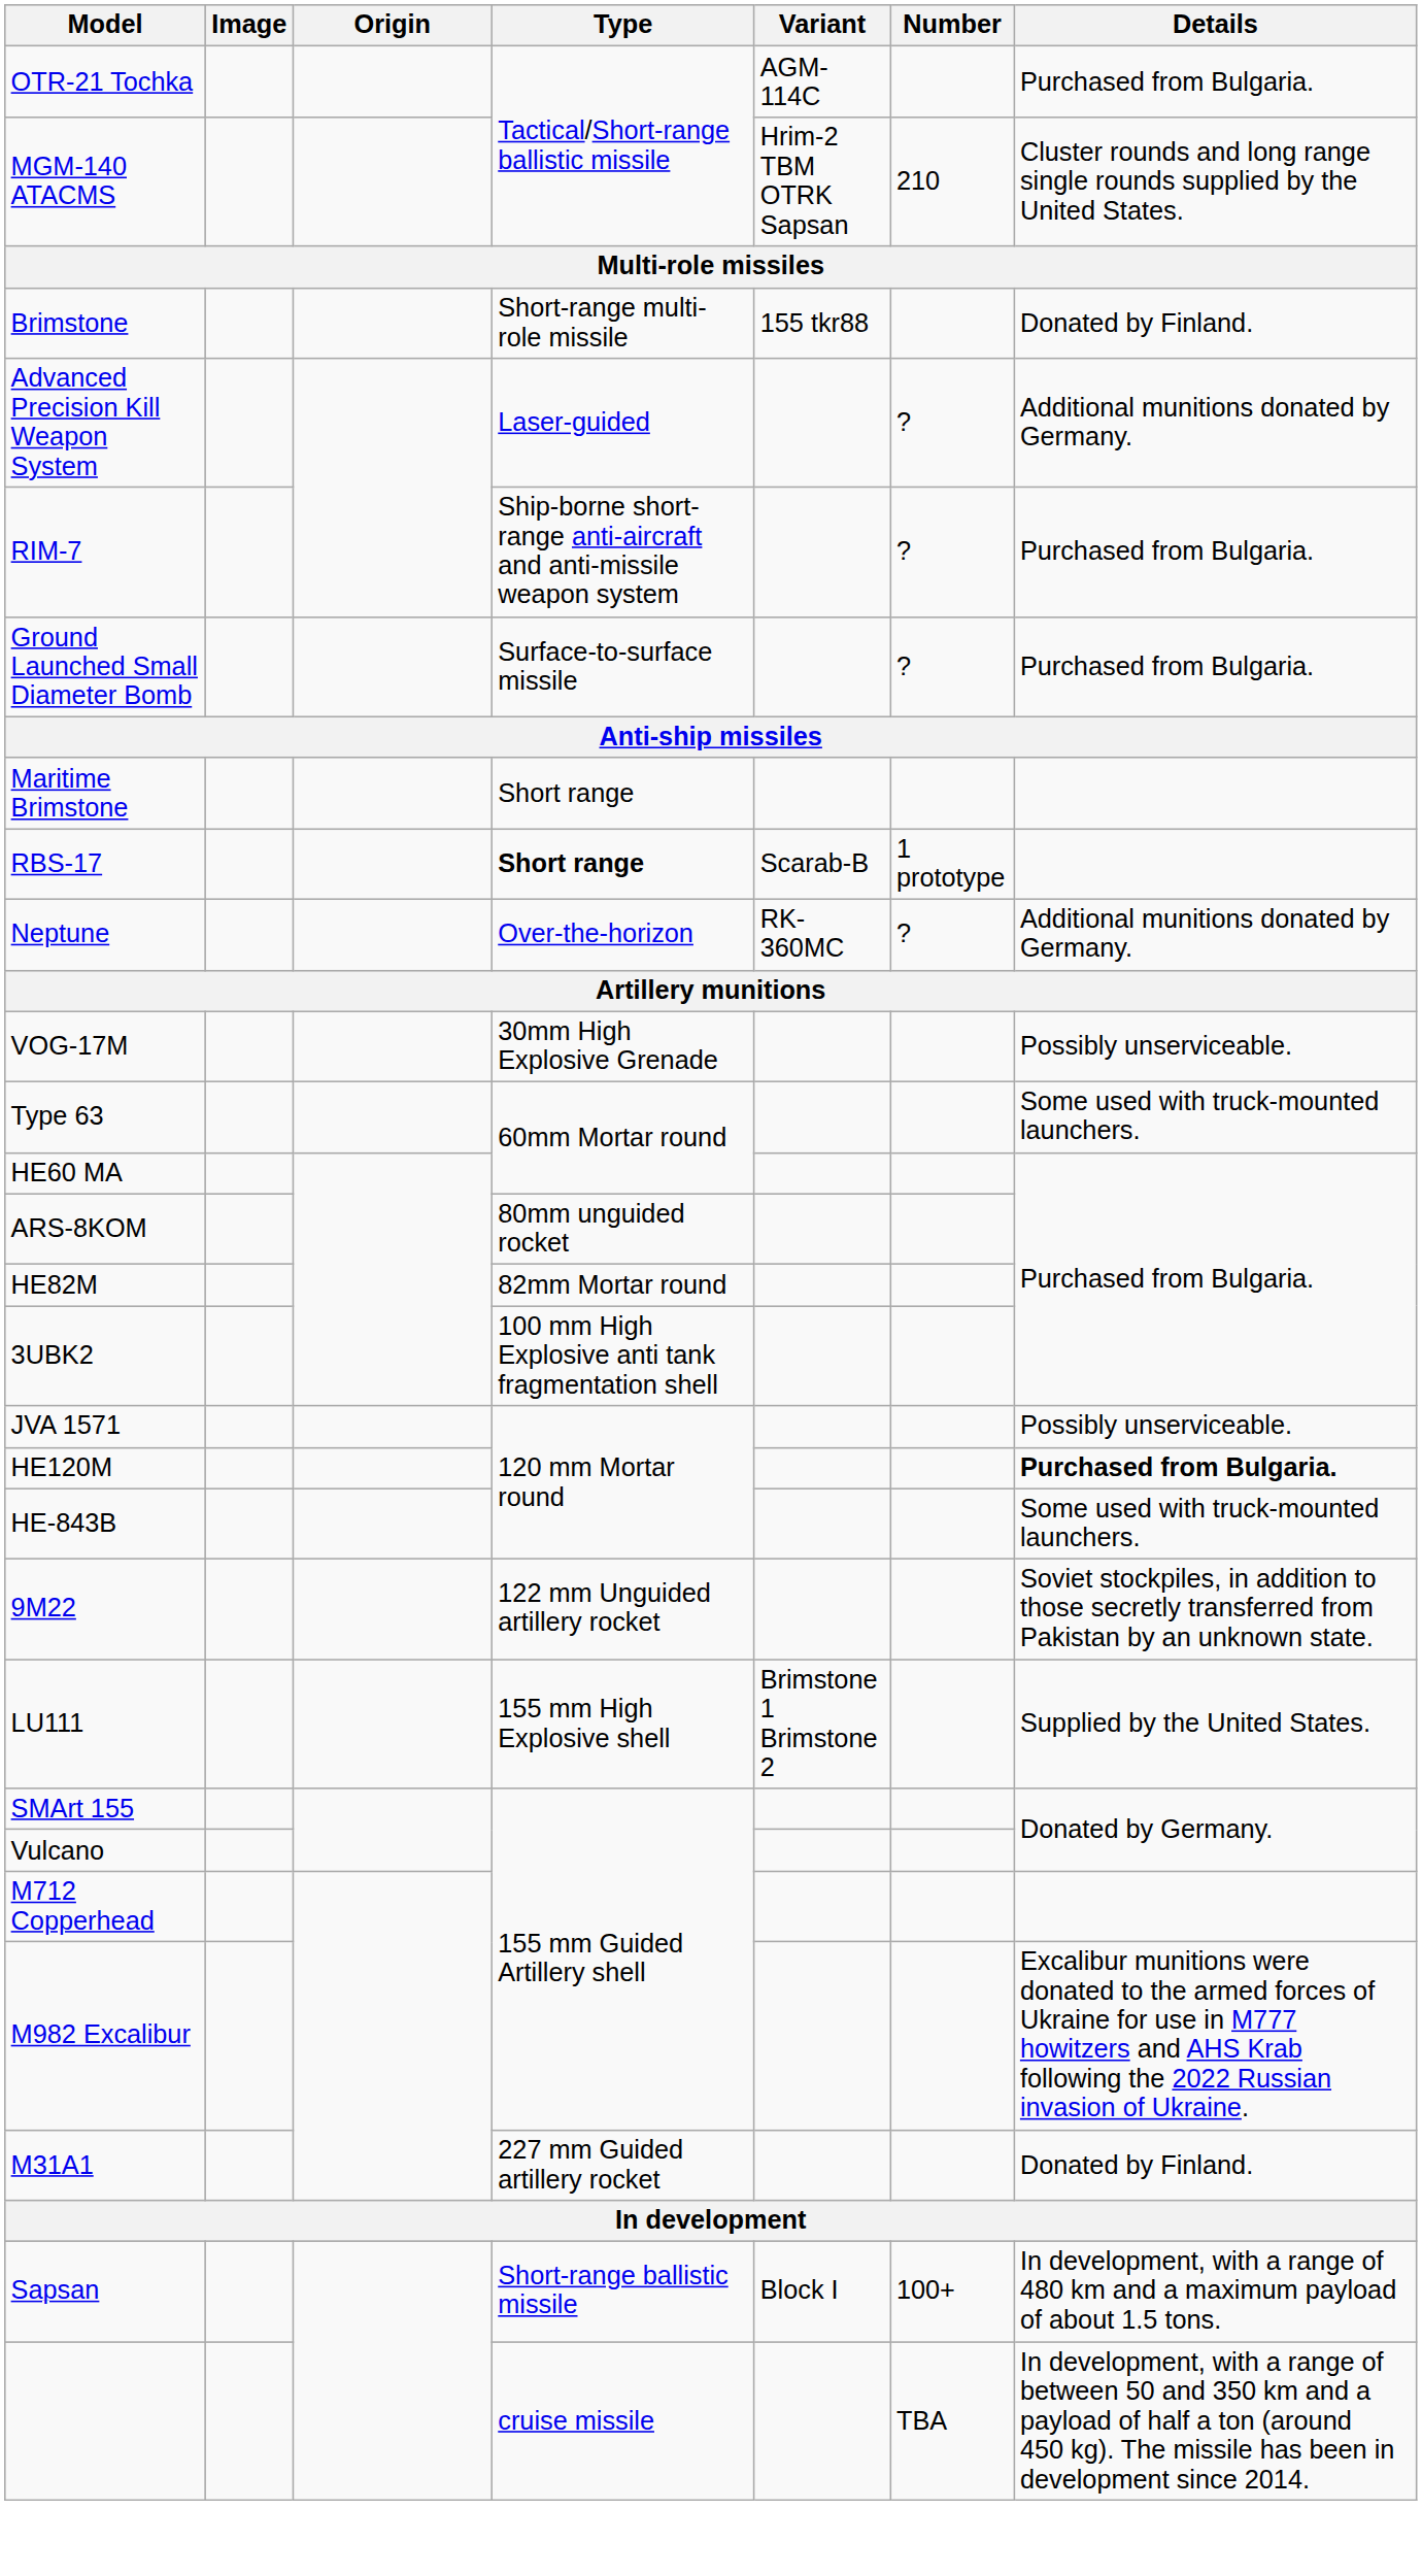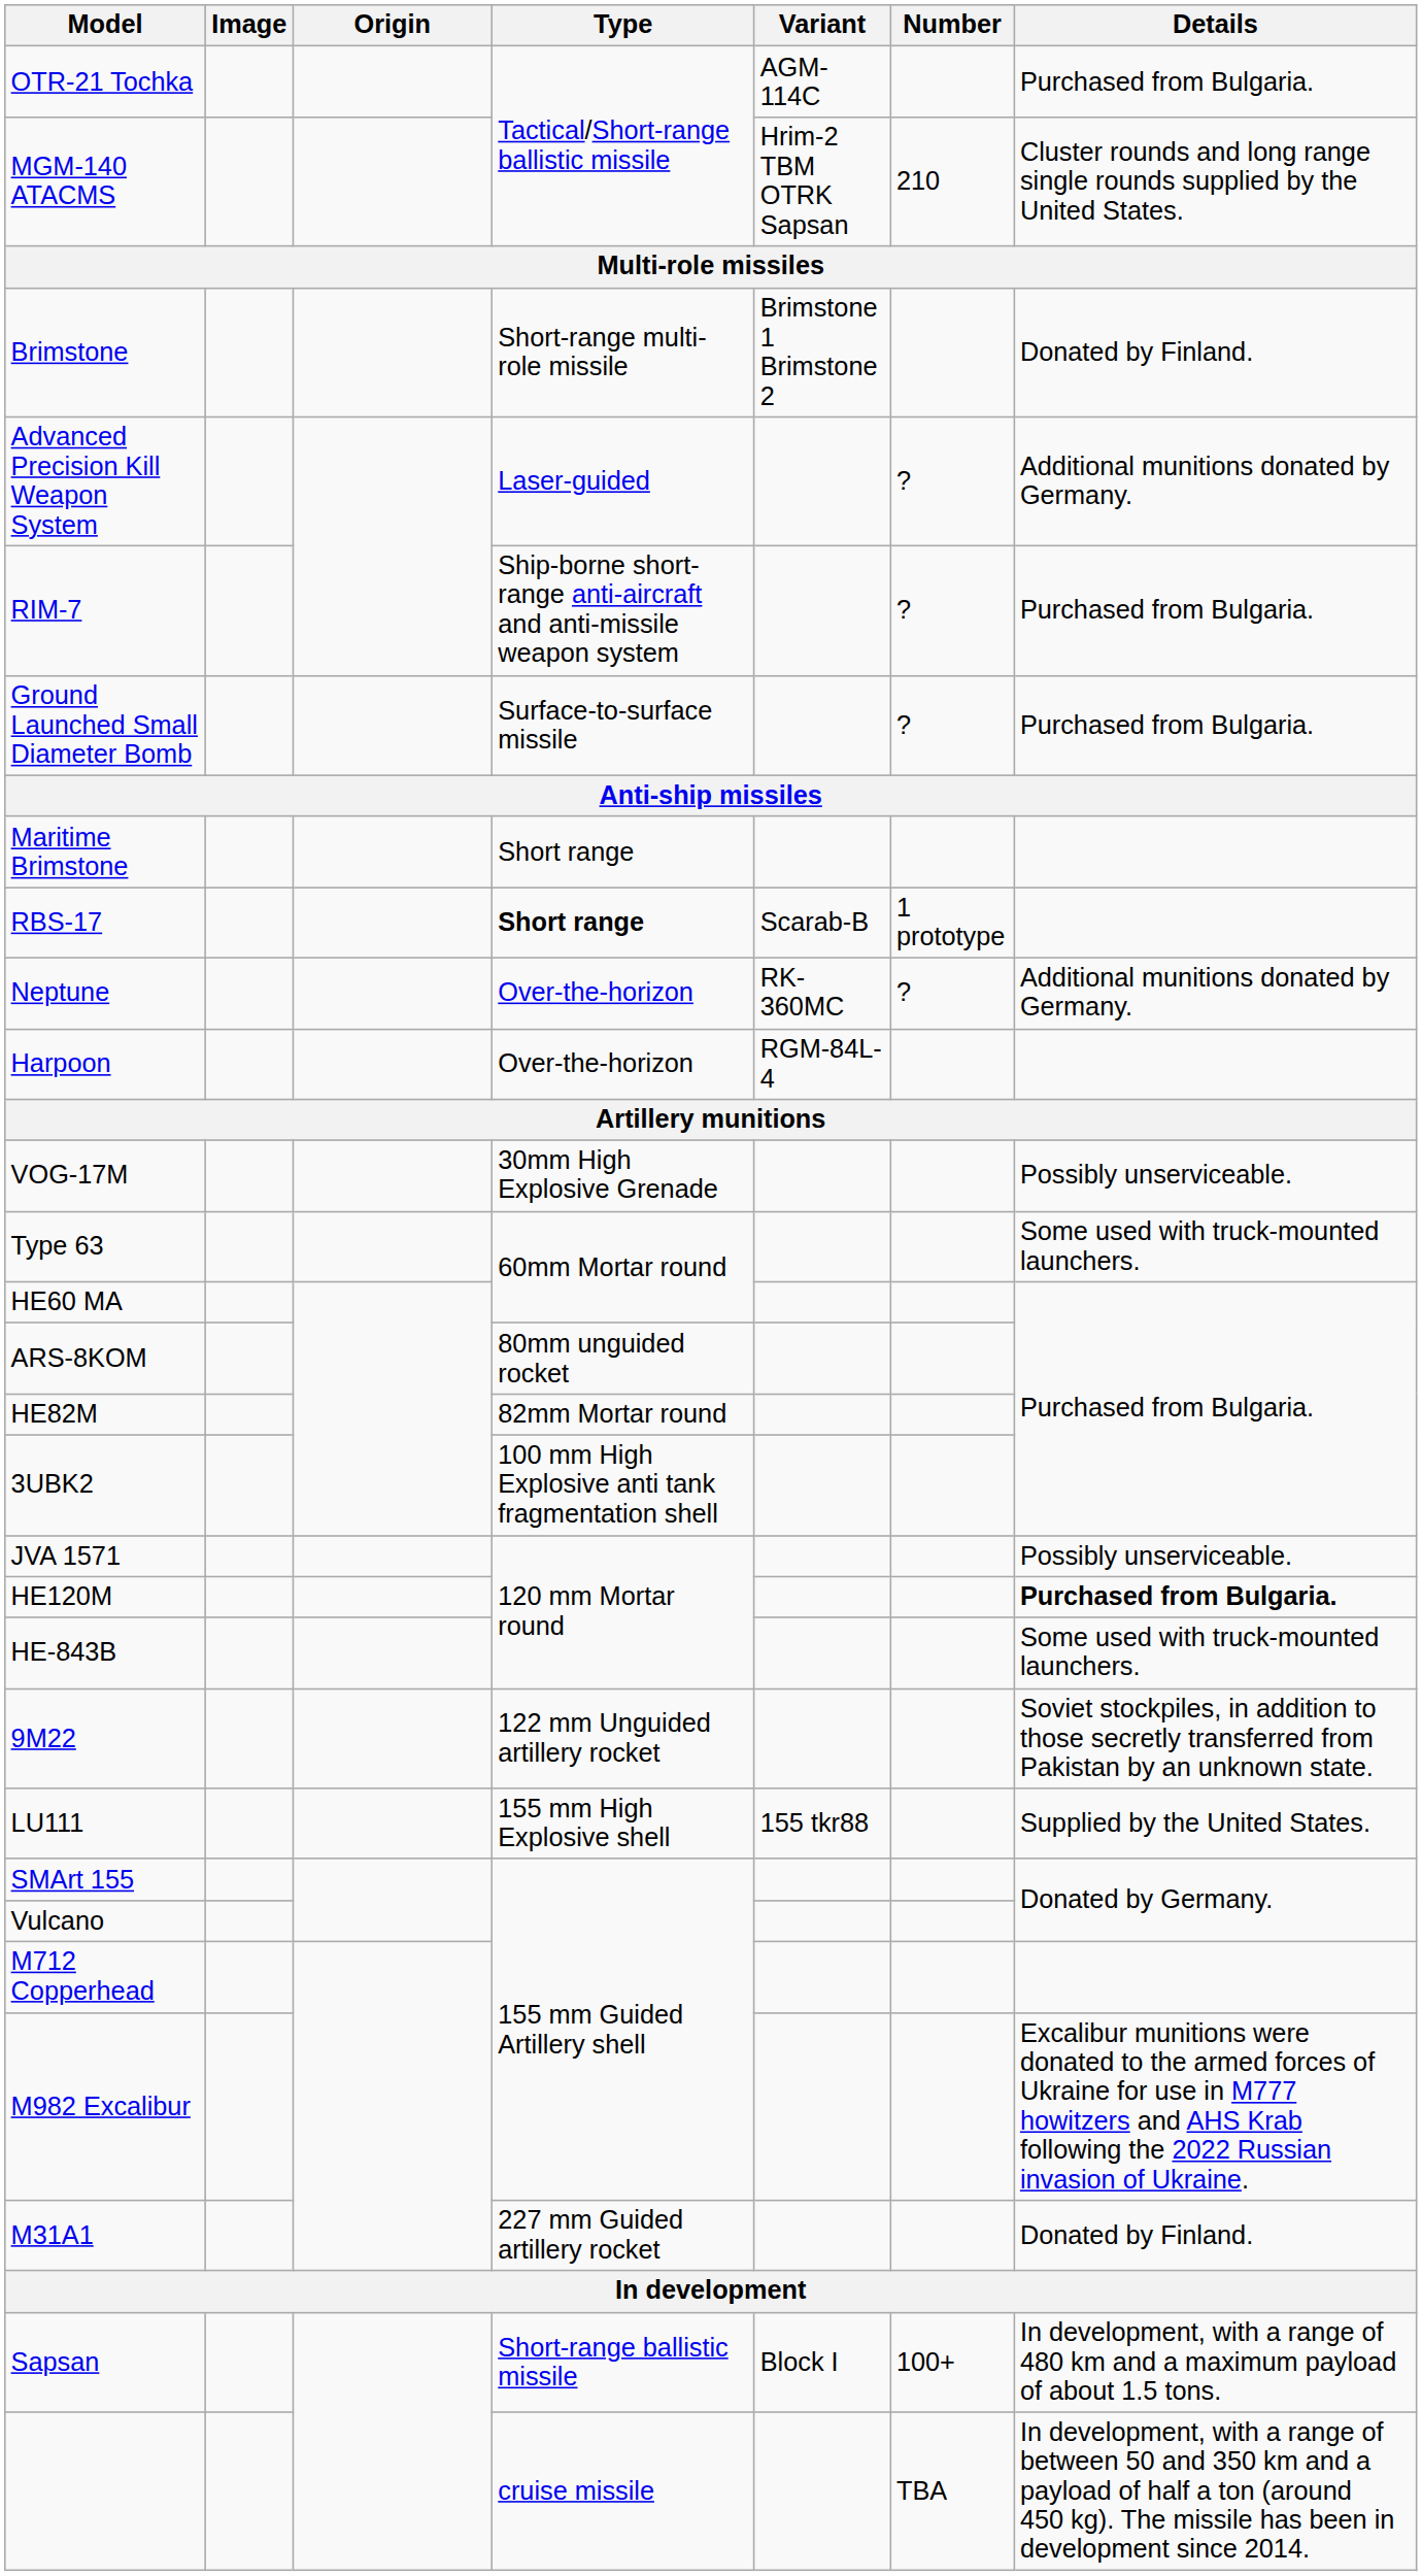 <table class="wikitable sortable">
 <tr>
 <th>Model</th>
 <th>Image</th>
 <th style="width:115px;">Origin</th>
 <th>Type</th>
 <th>Variant</th>
 <th>Number</th>
 <th>Details</th>
 </tr>
 <tr>
 <td><a href='#'>OTR-21 Tochka</a></td>
 <td></td>
 <td></td>
 <td rowspan="2"><a href='#'>Tactical</a>/<a href='#'>Short-range ballistic missile</a></td>
 <td>AGM-114C</td>
 <td></td>
 <td>Purchased from Bulgaria.</td>
 </tr>
 <tr>
 <td><a href='#'>MGM-140 ATACMS</a></td>
 <td></td>
 <td></td>
 <td>Hrim-2 TBM<br>OTRK Sapsan</td>
 <td>210</td>
 <td>Cluster rounds and long range single rounds supplied by the United States.</td>
 </tr>
 <tr>
 <th colspan="7">Multi-role missiles</th>
 </tr>
 <tr>
 <td><a href='#'>Brimstone</a></td>
 <td></td>
 <td></td>
 <td>Short-range multi-role missile</td>
-<td>155 tkr88</td>
+<td>Brimstone 1<br>Brimstone 2</td>
 <td></td>
 <td>Donated by Finland.</td>
 </tr>
 <tr>
 <td><a href='#'>Advanced Precision Kill Weapon System</a></td>
 <td></td>
 <td rowspan="2"></td>
 <td><a href='#'>Laser-guided</a></td>
 <td></td>
 <td>?</td>
 <td>Additional munitions donated by Germany.</td>
 </tr>
 <tr>
 <td><a href='#'>RIM-7</a></td>
 <td></td>
 <td>Ship-borne short-range <a href='#'>anti-aircraft</a> and anti-missile weapon system</td>
 <td></td>
 <td>?</td>
 <td>Purchased from Bulgaria.</td>
 </tr>
 <tr>
 <td><a href='#'>Ground Launched Small Diameter Bomb</a></td>
 <td></td>
 <td><br></td>
 <td>Surface-to-surface missile</td>
 <td></td>
 <td>?</td>
 <td>Purchased from Bulgaria.</td>
 </tr>
 <tr>
 <th colspan="7"><a href='#'>Anti-ship missiles</a></th>
 </tr>
 <tr>
 <td><a href='#'>Maritime Brimstone</a></td>
 <td></td>
 <td></td>
 <td>Short range</td>
 <td></td>
 <td></td>
 <td></td>
 </tr>
 <tr>
 <td><a href='#'>RBS-17</a></td>
 <td></td>
 <td><br></td>
 <td><strong>Short range</strong></td>
 <td>Scarab-B</td>
 <td>1 prototype</td>
 <td></td>
 </tr>
 <tr>
 <td><a href='#'>Neptune</a></td>
 <td></td>
 <td></td>
 <td><a href='#'>Over-the-horizon</a></td>
 <td>RK-360MC</td>
 <td>?</td>
 <td>Additional munitions donated by Germany.</td>
+</tr>
+<tr>
+<td><a href='#'>Harpoon</a></td>
+<td></td>
+<td></td>
+<td>Over-the-horizon</td>
+<td>RGM-84L-4</td>
+<td></td>
+<td></td>
 </tr>
 <tr>
 <th colspan="7">Artillery munitions</th>
 </tr>
 <tr>
 <td>VOG-17M</td>
 <td></td>
 <td><br></td>
 <td>30mm High Explosive Grenade</td>
 <td></td>
 <td></td>
 <td>Possibly unserviceable.</td>
 </tr>
 <tr>
 <td>Type 63</td>
 <td></td>
 <td><br></td>
 <td rowspan="2">60mm Mortar round</td>
 <td></td>
 <td></td>
 <td>Some used with truck-mounted launchers.</td>
 </tr>
 <tr>
 <td>HE60 MA</td>
 <td></td>
 <td rowspan="4"><br></td>
 <td></td>
 <td></td>
 <td rowspan="4">Purchased from Bulgaria.</td>
 </tr>
 <tr>
 <td>ARS-8KOM</td>
 <td></td>
 <td>80mm unguided rocket</td>
 <td></td>
 <td></td>
 </tr>
 <tr>
 <td>HE82M</td>
 <td></td>
 <td>82mm Mortar round</td>
 <td></td>
 <td></td>
 </tr>
 <tr>
 <td>3UBK2</td>
 <td></td>
 <td>100 mm High Explosive anti tank fragmentation shell</td>
 <td></td>
 <td></td>
 </tr>
 <tr>
 <td>JVA 1571</td>
 <td></td>
 <td></td>
 <td rowspan="3">120 mm Mortar round</td>
 <td></td>
 <td></td>
 <td>Possibly unserviceable.</td>
 </tr>
 <tr>
 <td>HE120M</td>
 <td></td>
 <td></td>
 <td></td>
 <td></td>
 <td><strong>Purchased from Bulgaria.</strong></td>
 </tr>
 <tr>
 <td>HE-843B</td>
 <td></td>
 <td><br></td>
 <td></td>
 <td></td>
 <td>Some used with truck-mounted launchers.</td>
 </tr>
 <tr>
 <td><a href='#'>9M22</a></td>
 <td></td>
 <td><br></td>
 <td>122 mm Unguided artillery rocket</td>
 <td></td>
 <td></td>
 <td>Soviet stockpiles, in addition to those secretly transferred from Pakistan by an unknown state.</td>
 </tr>
 <tr>
 <td>LU111</td>
 <td></td>
 <td><br></td>
 <td>155 mm High Explosive shell</td>
-<td>Brimstone 1<br>Brimstone 2</td>
+<td>155 tkr88</td>
 <td></td>
 <td>Supplied by the United States.</td>
 </tr>
 <tr>
 <td><a href='#'>SMArt 155</a></td>
 <td></td>
 <td rowspan="2"></td>
 <td rowspan="4">155 mm Guided Artillery shell</td>
 <td></td>
 <td></td>
 <td rowspan="2">Donated by Germany.</td>
 </tr>
 <tr>
 <td>Vulcano</td>
 <td></td>
 <td></td>
 <td></td>
 </tr>
 <tr>
 <td><a href='#'>M712 Copperhead</a></td>
 <td></td>
 <td rowspan="3"></td>
 <td></td>
 <td></td>
 <td></td>
 </tr>
 <tr>
 <td><a href='#'>M982 Excalibur</a></td>
 <td></td>
 <td></td>
 <td></td>
 <td>Excalibur munitions were donated to the armed forces of Ukraine for use in <a href='#'>M777 howitzers</a> and <a href='#'>AHS Krab</a> following the <a href='#'>2022 Russian invasion of Ukraine</a>.</td>
 </tr>
 <tr>
 <td><a href='#'>M31A1</a></td>
 <td></td>
 <td>227 mm Guided artillery rocket</td>
 <td></td>
 <td></td>
 <td>Donated by Finland.</td>
 </tr>
 <tr>
 <th colspan="7">In development</th>
 </tr>
 <tr>
 <td><a href='#'>Sapsan</a></td>
 <td></td>
 <td rowspan="2"></td>
 <td><a href='#'>Short-range ballistic missile</a></td>
 <td>Block I</td>
 <td>100+</td>
 <td>In development, with a range of 480 km and a maximum payload of about 1.5 tons.</td>
 </tr>
 <tr>
 <td></td>
 <td></td>
 <td> <a href='#'>cruise missile</a></td>
 <td></td>
 <td>TBA</td>
 <td>In development, with a range of between 50 and 350 km and a payload of half a ton (around 450 kg). The missile has been in development since 2014.</td>
 </tr>
 </table>
